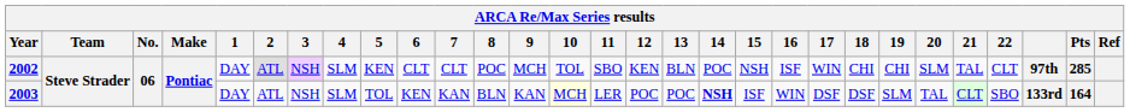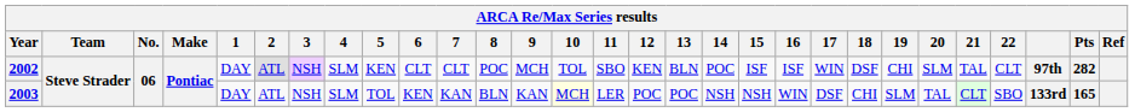 <table class="wikitable" style="text-align:center; font-size:75%">
 <tr>
 <th colspan=32><a href='#'>ARCA Re/Max Series</a> results</th>
 </tr>
 <tr>
 <th>Year</th>
 <th>Team</th>
 <th>No.</th>
 <th>Make</th>
 <th>1</th>
 <th>2</th>
 <th>3</th>
 <th>4</th>
 <th>5</th>
 <th>6</th>
 <th>7</th>
 <th>8</th>
 <th>9</th>
 <th>10</th>
 <th>11</th>
 <th>12</th>
 <th>13</th>
 <th>14</th>
 <th>15</th>
 <th>16</th>
 <th>17</th>
 <th>18</th>
 <th>19</th>
 <th>20</th>
 <th>21</th>
 <th>22</th>
 <th></th>
 <th>Pts</th>
 <th>Ref</th>
 </tr>
 <tr>
 <th><a href='#'>2002</a></th>
 <th rowspan=2>Steve Strader</th>
 <th rowspan=2>06</th>
 <th rowspan=2><a href='#'>Pontiac</a></th>
 <td><a href='#'>DAY</a></td>
 <td style="background:#DFDFDF;"><a href='#'>ATL</a><br></td>
 <td style="background:#EFCFFF;"><a href='#'>NSH</a><br></td>
 <td><a href='#'>SLM</a></td>
 <td><a href='#'>KEN</a></td>
 <td><a href='#'>CLT</a></td>
 <td><a href='#'>CLT</a></td>
 <td><a href='#'>POC</a></td>
 <td><a href='#'>MCH</a></td>
 <td><a href='#'>TOL</a></td>
 <td><a href='#'>SBO</a></td>
 <td><a href='#'>KEN</a></td>
 <td><a href='#'>BLN</a></td>
 <td><a href='#'>POC</a></td>
-<td><a href='#'>NSH</a></td>
+<td><a href='#'>ISF</a></td>
 <td><a href='#'>ISF</a></td>
 <td><a href='#'>WIN</a></td>
-<td><a href='#'>CHI</a></td>
+<td><a href='#'>DSF</a></td>
 <td><a href='#'>CHI</a></td>
 <td><a href='#'>SLM</a></td>
 <td><a href='#'>TAL</a></td>
 <td><a href='#'>CLT</a></td>
 <th>97th</th>
-<th>285</th>
+<th>282</th>
 <th></th>
 </tr>
 <tr>
 <th><a href='#'>2003</a></th>
 <td><a href='#'>DAY</a></td>
 <td><a href='#'>ATL</a></td>
 <td><a href='#'>NSH</a></td>
 <td><a href='#'>SLM</a></td>
 <td><a href='#'>TOL</a></td>
 <td><a href='#'>KEN</a></td>
 <td><a href='#'>KAN</a></td>
 <td><a href='#'>BLN</a></td>
 <td><a href='#'>KAN</a></td>
 <td style="background: lightyellow;"><a href='#'>MCH</a></td>
 <td><a href='#'>LER</a></td>
 <td><a href='#'>POC</a></td>
 <td><a href='#'>POC</a></td>
-<td><strong><a href='#'>NSH</a></strong></td>
-<td><a href='#'>ISF</a></td>
+<td><a href='#'>NSH</a></td>
+<td><a href='#'>NSH</a></td>
 <td><a href='#'>WIN</a></td>
 <td><a href='#'>DSF</a></td>
-<td><a href='#'>DSF</a></td>
+<td><a href='#'>CHI</a></td>
 <td><a href='#'>SLM</a></td>
 <td><a href='#'>TAL</a></td>
 <td style="background:#DFFFDF;"><a href='#'>CLT</a><br></td>
 <td><a href='#'>SBO</a></td>
 <th>133rd</th>
-<th>164</th>
+<th>165</th>
 <th></th>
 </tr>
 </table>
